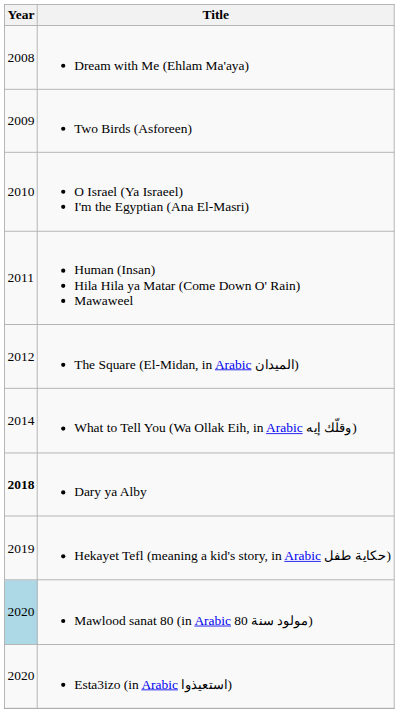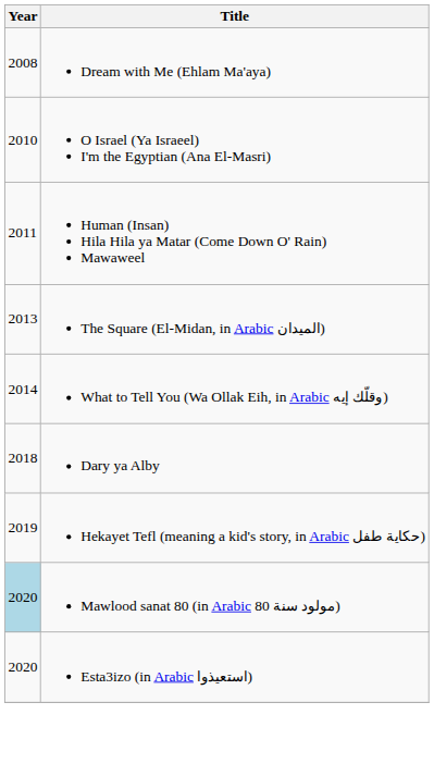 <table class="wikitable sortable">
 <tr>
 <th>Year</th>
 <th>Title</th>
 </tr>
 <tr>
 <td>2008</td>
 <td><br><ul><li>Dream with Me (Ehlam Ma'aya)</li></ul></td>
 </tr>
 <tr>
-<td>2009</td>
-<td><br><ul><li>Two Birds (Asforeen)</li></ul></td>
-</tr>
-<tr>
 <td>2010</td>
 <td><br><ul><li>O Israel (Ya Israeel)</li><li>I'm the Egyptian (Ana El-Masri)</li></ul></td>
 </tr>
 <tr>
 <td>2011</td>
 <td><br><ul><li>Human (Insan)</li><li>Hila Hila ya Matar (Come Down O' Rain)</li><li>Mawaweel</li></ul></td>
 </tr>
 <tr>
-<td>2012</td>
+<td>2013</td>
 <td><br><ul><li>The Square (El-Midan, in <a href='#'>Arabic</a> الميدان)</li></ul></td>
 </tr>
 <tr>
 <td>2014</td>
 <td><br><ul><li>What to Tell You (Wa Ollak Eih, in <a href='#'>Arabic</a> وقلّك إيه)</li></ul></td>
 </tr>
 <tr>
-<td><strong>2018</strong></td>
+<td>2018</td>
 <td><br><ul><li>Dary ya Alby</li></ul></td>
 </tr>
 <tr>
 <td>2019</td>
 <td><br><ul><li>Hekayet Tefl  (meaning a kid's story, in <a href='#'>Arabic</a> حكاية طفل)</li></ul></td>
 </tr>
 <tr>
 <td style="background: lightblue;">2020</td>
 <td><br><ul><li>Mawlood sanat 80 (in <a href='#'>Arabic</a> مولود سنة 80)</li></ul></td>
 </tr>
 <tr>
 <td>2020</td>
 <td><br><ul><li>Esta3izo (in <a href='#'>Arabic</a> استعيذوا)</li></ul></td>
 </tr>
 <tr>
 </tr>
 </table>
